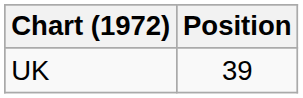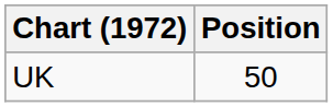 <table class="wikitable">
 <tr>
 <th>Chart (1972)</th>
 <th>Position</th>
 </tr>
 <tr>
 <td>UK</td>
-<td style="text-align:center;">39</td>
+<td style="text-align:center;">50</td>
 </tr>
 </table>
